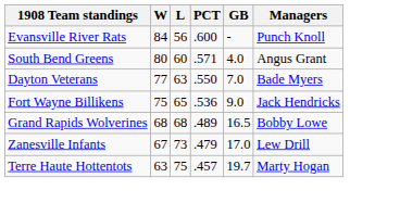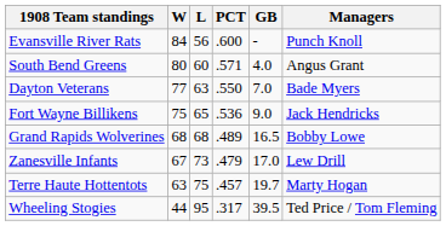 <table class="wikitable">
 <tr>
 <th>1908 Team standings</th>
 <th>W</th>
 <th>L</th>
 <th>PCT</th>
 <th>GB</th>
 <th>Managers</th>
 </tr>
 <tr>
 <td><a href='#'>Evansville River Rats</a></td>
 <td>84</td>
 <td>56</td>
 <td>.600</td>
 <td>-</td>
 <td><a href='#'>Punch Knoll</a></td>
 </tr>
 <tr>
 <td><a href='#'>South Bend Greens</a></td>
 <td>80</td>
 <td>60</td>
 <td>.571</td>
 <td>4.0</td>
 <td>Angus Grant</td>
 </tr>
 <tr>
 <td><a href='#'>Dayton Veterans</a></td>
 <td>77</td>
 <td>63</td>
 <td>.550</td>
 <td>7.0</td>
 <td><a href='#'>Bade Myers</a></td>
 </tr>
 <tr>
 <td><a href='#'>Fort Wayne Billikens</a></td>
 <td>75</td>
 <td>65</td>
 <td>.536</td>
 <td>9.0</td>
 <td><a href='#'>Jack Hendricks</a></td>
 </tr>
 <tr>
 <td><a href='#'>Grand Rapids Wolverines</a></td>
 <td>68</td>
 <td>68</td>
 <td>.489</td>
 <td>16.5</td>
 <td><a href='#'>Bobby Lowe</a></td>
 </tr>
 <tr>
 <td><a href='#'>Zanesville Infants</a></td>
 <td>67</td>
 <td>73</td>
 <td>.479</td>
 <td>17.0</td>
 <td><a href='#'>Lew Drill</a></td>
 </tr>
 <tr>
 <td><a href='#'>Terre Haute Hottentots</a></td>
 <td>63</td>
 <td>75</td>
 <td>.457</td>
 <td>19.7</td>
 <td><a href='#'>Marty Hogan</a></td>
 </tr>
+<tr>
+<td><a href='#'>Wheeling Stogies</a></td>
+<td>44</td>
+<td>95</td>
+<td>.317</td>
+<td>39.5</td>
+<td>Ted Price / <a href='#'>Tom Fleming</a></td>
+</tr>
 </table>
